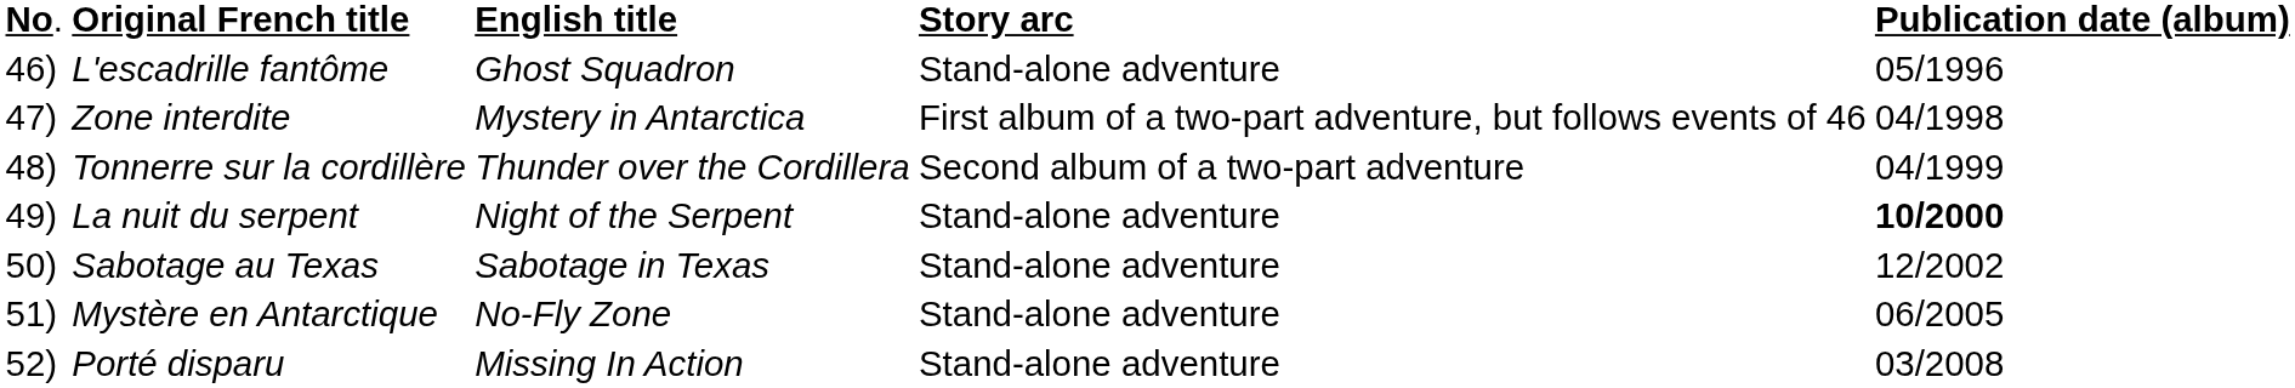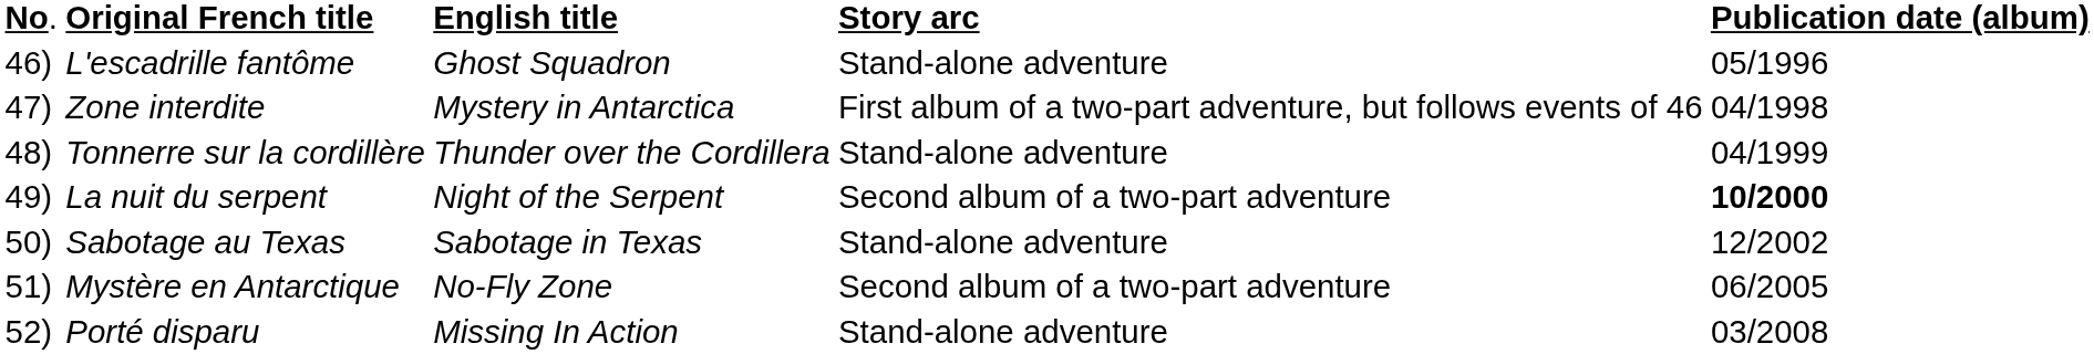 <table>
 <tr>
 <td><u><strong>No</strong></u>.</td>
 <td><u><strong>Original French title</strong></u></td>
 <td><u><strong>English title</strong></u></td>
 <td><u><strong>Story arc</strong></u></td>
 <td><u><strong>Publication date (album)</strong></u></td>
 </tr>
 <tr>
 <td>46)</td>
 <td><em>L'escadrille fantôme</em></td>
 <td><em>Ghost Squadron</em></td>
 <td>Stand-alone adventure</td>
 <td>05/1996</td>
 </tr>
 <tr>
 <td>47)</td>
 <td><em>Zone interdite</em></td>
 <td><em>Mystery in Antarctica</em></td>
 <td>First album of a two-part adventure, but follows events of 46</td>
 <td>04/1998</td>
 </tr>
 <tr>
 <td>48)</td>
 <td><em>Tonnerre sur la cordillère</em></td>
 <td><em>Thunder over the Cordillera</em></td>
-<td>Second album of a two-part adventure</td>
+<td>Stand-alone adventure</td>
 <td>04/1999</td>
 </tr>
 <tr>
 <td>49)</td>
 <td><em>La nuit du serpent</em></td>
 <td><em>Night of the Serpent</em></td>
-<td>Stand-alone adventure</td>
+<td>Second album of a two-part adventure</td>
 <td><strong>10/2000</strong></td>
 </tr>
 <tr>
 <td>50)</td>
 <td><em>Sabotage au Texas</em></td>
 <td><em>Sabotage in Texas</em></td>
 <td>Stand-alone adventure</td>
 <td>12/2002</td>
 </tr>
 <tr>
 <td>51)</td>
 <td><em>Mystère en Antarctique</em></td>
 <td><em>No-Fly Zone</em></td>
-<td>Stand-alone adventure</td>
+<td>Second album of a two-part adventure</td>
 <td>06/2005</td>
 </tr>
 <tr>
 <td>52)</td>
 <td><em>Porté disparu</em></td>
 <td><em>Missing In Action</em></td>
 <td>Stand-alone adventure</td>
 <td>03/2008</td>
 </tr>
 </table>
